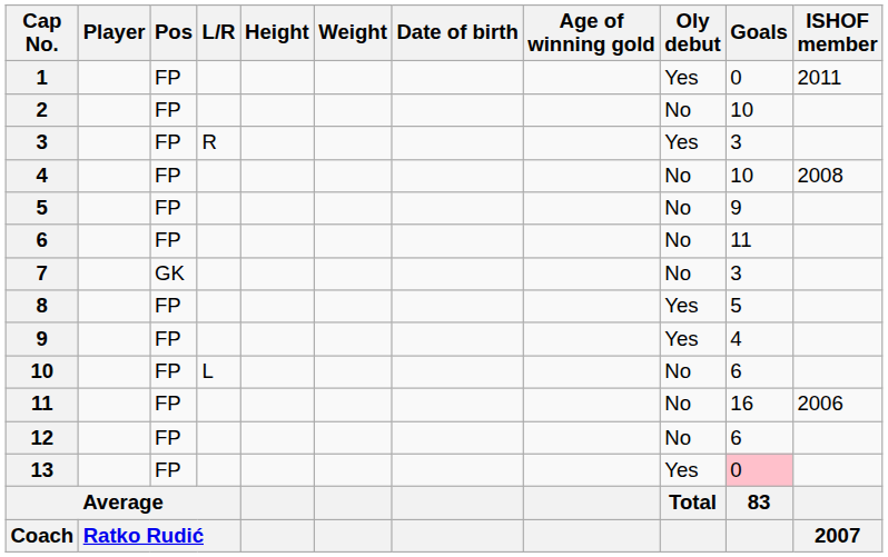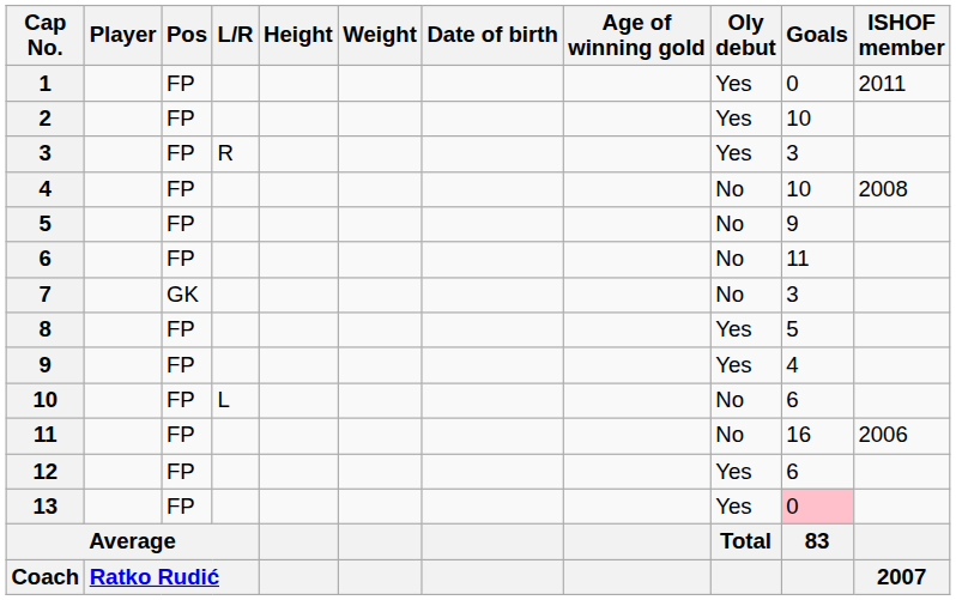 <table class="wikitable sortable sticky-header defaultcenter col2left col5left col6right col7right col8left" style="font-size: 100%; margin-left: 1em;">
 <tr>
 <th scope="col">Cap<br>No.</th>
 <th scope="col">Player</th>
 <th scope="col">Pos</th>
 <th scope="col">L/R</th>
 <th scope="col">Height</th>
 <th scope="col">Weight</th>
 <th scope="col">Date of birth</th>
 <th scope="col">Age of<br>winning gold</th>
 <th scope="col">Oly<br>debut</th>
 <th scope="col">Goals</th>
 <th scope="col">ISHOF<br>member</th>
 </tr>
 <tr>
 <th scope="row">1</th>
 <td></td>
 <td>FP</td>
 <td></td>
 <td></td>
 <td></td>
 <td></td>
 <td></td>
 <td>Yes</td>
 <td>0</td>
 <td>2011</td>
 </tr>
 <tr>
 <th scope="row">2</th>
 <td></td>
 <td>FP</td>
 <td></td>
 <td></td>
 <td></td>
 <td></td>
 <td></td>
-<td>No</td>
+<td>Yes</td>
 <td>10</td>
 <td></td>
 </tr>
 <tr>
 <th scope="row">3</th>
 <td></td>
 <td>FP</td>
 <td>R</td>
 <td></td>
 <td></td>
 <td></td>
 <td></td>
 <td>Yes</td>
 <td>3</td>
 <td></td>
 </tr>
 <tr>
 <th scope="row">4</th>
 <td></td>
 <td>FP</td>
 <td></td>
 <td></td>
 <td></td>
 <td></td>
 <td></td>
 <td>No</td>
 <td>10</td>
 <td>2008</td>
 </tr>
 <tr>
 <th scope="row">5</th>
 <td></td>
 <td>FP</td>
 <td></td>
 <td></td>
 <td></td>
 <td></td>
 <td></td>
 <td>No</td>
 <td>9</td>
 <td></td>
 </tr>
 <tr>
 <th scope="row">6</th>
 <td></td>
 <td>FP</td>
 <td></td>
 <td></td>
 <td></td>
 <td></td>
 <td></td>
 <td>No</td>
 <td>11</td>
 <td></td>
 </tr>
 <tr>
 <th scope="row">7</th>
 <td></td>
 <td>GK</td>
 <td></td>
 <td></td>
 <td></td>
 <td></td>
 <td></td>
 <td>No</td>
 <td>3</td>
 <td></td>
 </tr>
 <tr>
 <th scope="row">8</th>
 <td></td>
 <td>FP</td>
 <td></td>
 <td></td>
 <td></td>
 <td></td>
 <td></td>
 <td>Yes</td>
 <td>5</td>
 <td></td>
 </tr>
 <tr>
 <th scope="row">9</th>
 <td></td>
 <td>FP</td>
 <td></td>
 <td></td>
 <td></td>
 <td></td>
 <td></td>
 <td>Yes</td>
 <td>4</td>
 <td></td>
 </tr>
 <tr>
 <th scope="row">10</th>
 <td></td>
 <td>FP</td>
 <td>L</td>
 <td></td>
 <td></td>
 <td></td>
 <td></td>
 <td>No</td>
 <td>6</td>
 <td></td>
 </tr>
 <tr>
 <th scope="row">11</th>
 <td></td>
 <td>FP</td>
 <td></td>
 <td></td>
 <td></td>
 <td></td>
 <td></td>
 <td>No</td>
 <td>16</td>
 <td>2006</td>
 </tr>
 <tr>
 <th scope="row">12</th>
 <td></td>
 <td>FP</td>
 <td></td>
 <td></td>
 <td></td>
 <td></td>
 <td></td>
-<td>No</td>
+<td>Yes</td>
 <td>6</td>
 <td></td>
 </tr>
 <tr>
 <th scope="row">13</th>
 <td></td>
 <td>FP</td>
 <td></td>
 <td></td>
 <td></td>
 <td></td>
 <td></td>
 <td>Yes</td>
 <td style="background: pink;">0</td>
 <td></td>
 </tr>
 <tr class="sortbottom">
 <th colspan="4">Average</th>
 <th style="text-align: left;"></th>
 <th style="text-align: right;"></th>
 <th style="text-align: right;"></th>
 <th style="text-align: left;"></th>
 <th>Total</th>
 <th>83</th>
 <th></th>
 </tr>
 <tr class="sortbottom">
 <th>Coach</th>
 <th colspan="3" style="text-align: left;"><a href='#'>Ratko Rudić</a></th>
 <th></th>
 <th></th>
 <th style="text-align: right;"></th>
 <th style="text-align: left;"></th>
 <th></th>
 <th></th>
 <th>2007</th>
 </tr>
 </table>
